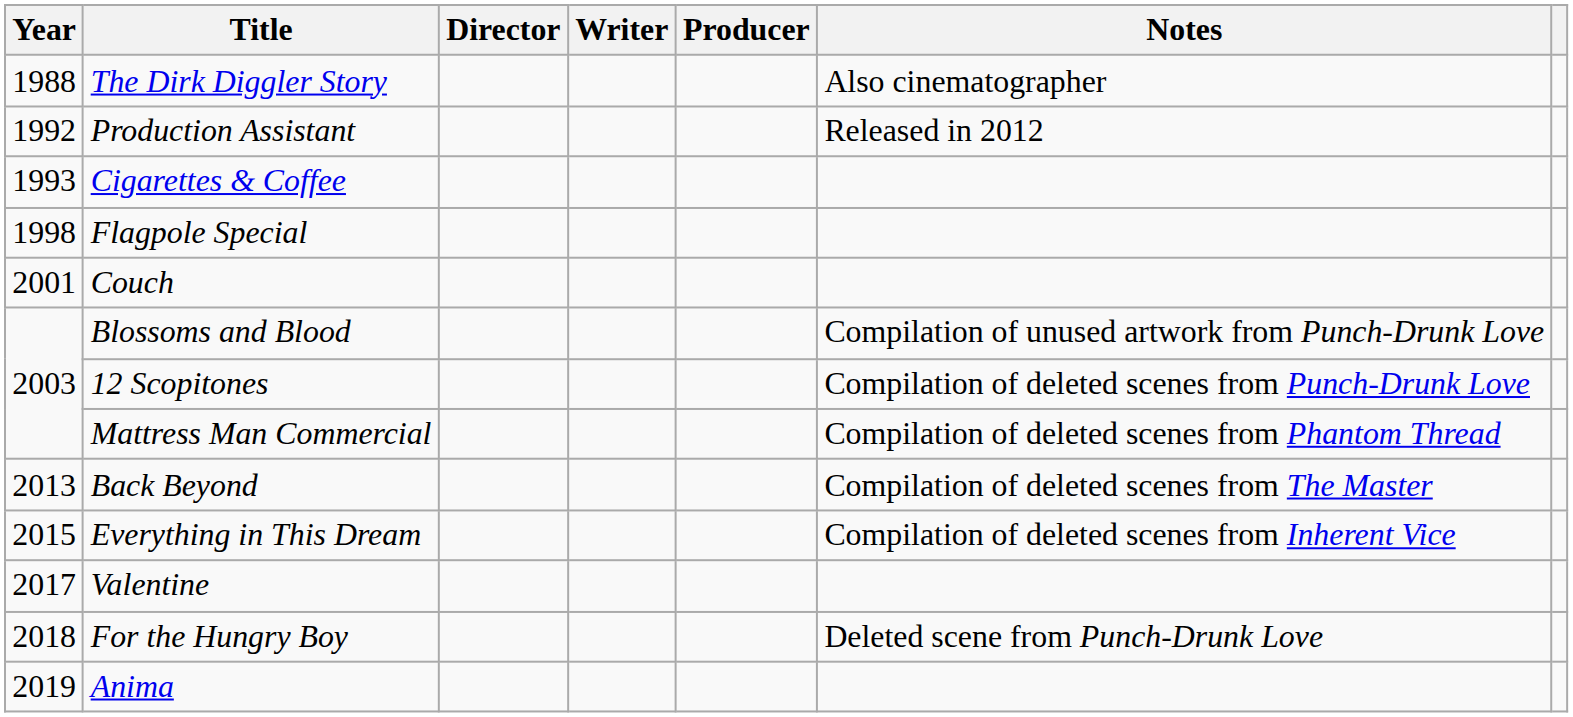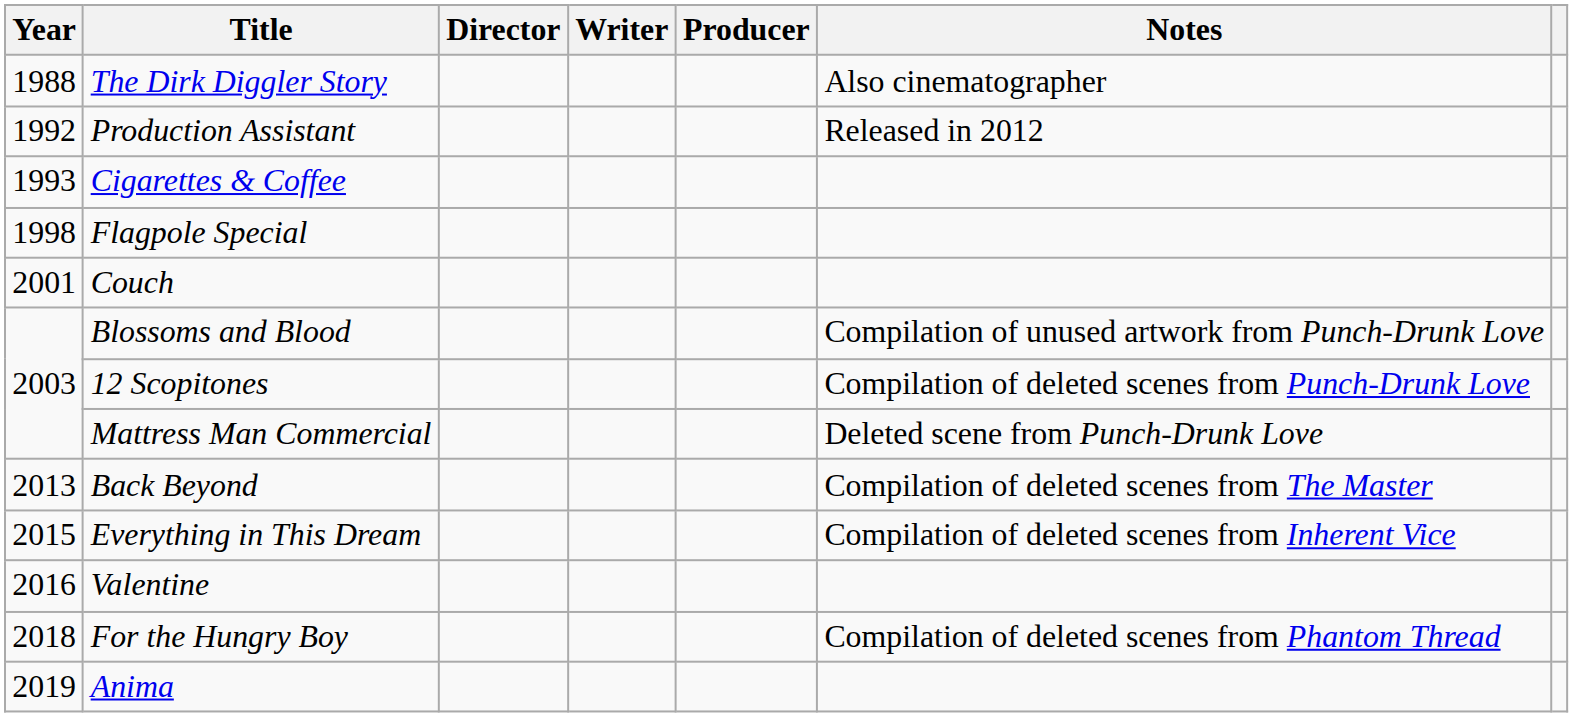 <table class="wikitable">
 <tr>
 <th>Year</th>
 <th>Title</th>
 <th>Director</th>
 <th>Writer</th>
 <th>Producer</th>
 <th>Notes</th>
 <th></th>
 </tr>
 <tr>
 <td>1988</td>
 <td><em><a href='#'>The Dirk Diggler Story</a></em></td>
 <td></td>
 <td></td>
 <td></td>
 <td>Also cinematographer</td>
 <td></td>
 </tr>
 <tr>
 <td>1992</td>
 <td><em>Production Assistant</em></td>
 <td></td>
 <td></td>
 <td></td>
 <td>Released in 2012</td>
 <td></td>
 </tr>
 <tr>
 <td>1993</td>
 <td><em><a href='#'>Cigarettes & Coffee</a></em></td>
 <td></td>
 <td></td>
 <td></td>
 <td></td>
 <td></td>
 </tr>
 <tr>
 <td>1998</td>
 <td><em>Flagpole Special</em></td>
 <td></td>
 <td></td>
 <td></td>
 <td></td>
 <td></td>
 </tr>
 <tr>
 <td>2001</td>
 <td><em>Couch</em></td>
 <td></td>
 <td></td>
 <td></td>
 <td></td>
 <td></td>
 </tr>
 <tr>
 <td rowspan="3">2003</td>
 <td><em>Blossoms and Blood</em></td>
 <td></td>
 <td></td>
 <td></td>
 <td>Compilation of unused artwork from <em>Punch-Drunk Love</em></td>
 <td></td>
 </tr>
 <tr>
 <td><em>12 Scopitones</em></td>
 <td></td>
 <td></td>
 <td></td>
 <td>Compilation of deleted scenes from <em><a href='#'>Punch-Drunk Love</a></em></td>
 <td></td>
 </tr>
 <tr>
 <td><em>Mattress Man Commercial</em></td>
 <td></td>
 <td></td>
 <td></td>
-<td>Compilation of deleted scenes from <em><a href='#'>Phantom Thread</a></em></td>
+<td>Deleted scene from <em>Punch-Drunk Love</em></td>
 <td></td>
 </tr>
 <tr>
 <td>2013</td>
 <td><em>Back Beyond</em></td>
 <td></td>
 <td></td>
 <td></td>
 <td>Compilation of deleted scenes from <em><a href='#'>The Master</a></em></td>
 <td></td>
 </tr>
 <tr>
 <td>2015</td>
 <td><em>Everything in This Dream</em></td>
 <td></td>
 <td></td>
 <td></td>
 <td>Compilation of deleted scenes from <em><a href='#'>Inherent Vice</a></em></td>
 <td></td>
 </tr>
 <tr>
-<td>2017</td>
+<td>2016</td>
 <td><em>Valentine</em></td>
 <td></td>
 <td></td>
 <td></td>
 <td></td>
 <td></td>
 </tr>
 <tr>
 <td>2018</td>
 <td><em>For the Hungry Boy</em></td>
 <td></td>
 <td></td>
 <td></td>
-<td>Deleted scene from <em>Punch-Drunk Love</em></td>
+<td>Compilation of deleted scenes from <em><a href='#'>Phantom Thread</a></em></td>
 <td></td>
 </tr>
 <tr>
 <td>2019</td>
 <td><em><a href='#'>Anima</a></em></td>
 <td></td>
 <td></td>
 <td></td>
 <td></td>
 <td></td>
 </tr>
 </table>
